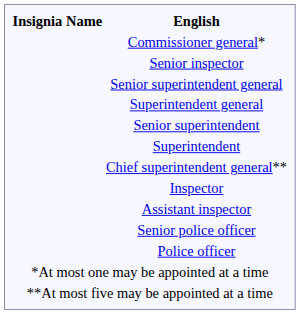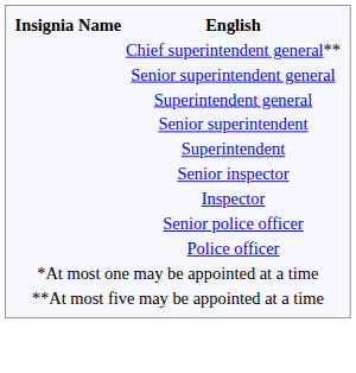 <table style="border:1px solid #8888aa; background-color:#f7f8ff; padding:5px; font-size:95%; margin: 0px 12px 12px 0px;">
 <tr style="text-align:center;">
 <th>Insignia</th>
 <th>Name</th>
 <th>English</th>
 </tr>
 <tr style="text-align:center;">
 <td></td>
 <td></td>
-<td><a href='#'>Commissioner general</a>*</td>
-</tr>
-<tr style="text-align:center;">
-<td></td>
-<td></td>
-<td><a href='#'>Senior inspector</a></td>
+<td><a href='#'>Chief superintendent general</a>**</td>
 </tr>
 <tr style="text-align:center;">
 <td></td>
 <td></td>
 <td><a href='#'>Senior superintendent general</a></td>
 </tr>
 <tr style="text-align:center;">
 <td></td>
 <td></td>
 <td><a href='#'>Superintendent general</a></td>
 </tr>
 <tr style="text-align:center;">
 <td></td>
 <td></td>
 <td><a href='#'>Senior superintendent</a></td>
 </tr>
 <tr style="text-align:center;">
 <td></td>
 <td></td>
 <td><a href='#'>Superintendent</a></td>
 </tr>
 <tr style="text-align:center;">
 <td></td>
 <td></td>
-<td><a href='#'>Chief superintendent general</a>**</td>
+<td><a href='#'>Senior inspector</a></td>
 </tr>
 <tr style="text-align:center;">
 <td></td>
 <td></td>
 <td><a href='#'>Inspector</a></td>
-</tr>
-<tr style="text-align:center;">
-<td></td>
-<td></td>
-<td><a href='#'>Assistant inspector</a></td>
 </tr>
 <tr style="text-align:center;">
 <td></td>
 <td></td>
 <td><a href='#'>Senior police officer</a></td>
 </tr>
 <tr style="text-align:center;">
 <td></td>
 <td></td>
 <td><a href='#'>Police officer</a></td>
 </tr>
 <tr style="text-align:center;">
 <td colspan=3>*At most one may be appointed at a time</td>
 </tr>
 <tr style="text-align:center;">
 <td colspan=3>**At most five may be appointed at a time</td>
 </tr>
 </table>
